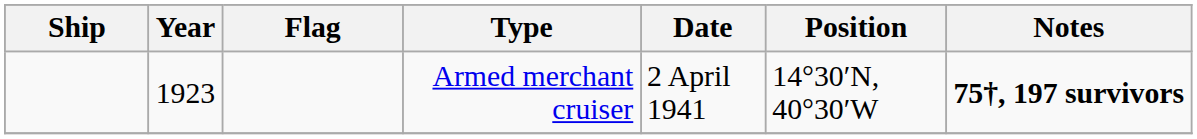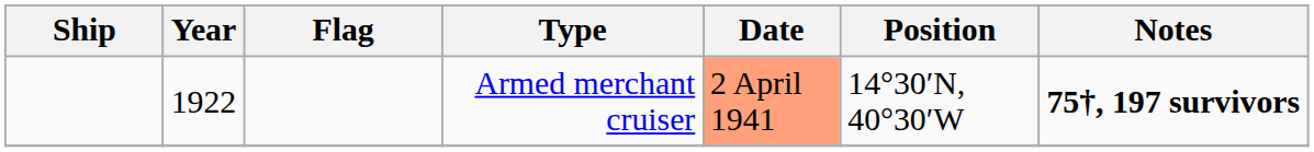 <table class="wikitable sortable">
 <tr>
 <th scope="col" width="70px">Ship</th>
 <th scope="col" width="20px">Year</th>
 <th scope="col" width="90px">Flag</th>
 <th scope="col" width="120px">Type</th>
 <th scope="col" width="60px">Date</th>
 <th scope="col" width="90px">Position</th>
 <th>Notes</th>
 </tr>
 <tr>
 <td align="left"></td>
-<td align="left">1923</td>
+<td align="left">1922</td>
 <td align="left"></td>
 <td align="right"><a href='#'>Armed merchant cruiser</a></td>
-<td align="left">2 April 1941</td>
+<td align="left" style="background: lightsalmon;">2 April 1941</td>
 <td align="left">14°30′N, 40°30′W</td>
 <td align="left"><strong>75†, 197 survivors</strong></td>
 </tr>
 <tr>
 </tr>
 </table>
